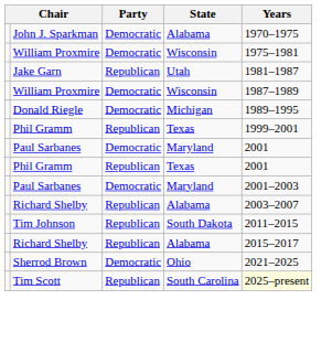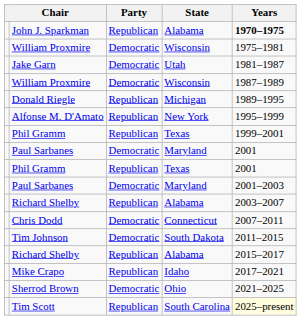 <table class=wikitable>
 <tr>
 <th colspan=2>Chair</th>
 <th>Party</th>
 <th>State</th>
 <th>Years</th>
 </tr>
 <tr>
 <td></td>
 <td><a href='#'>John J. Sparkman</a></td>
-<td><a href='#'>Democratic</a></td>
+<td><a href='#'>Republican</a></td>
 <td><a href='#'>Alabama</a></td>
-<td>1970–1975</td>
+<td><strong>1970–1975</strong></td>
 </tr>
 <tr>
 <td></td>
 <td><a href='#'>William Proxmire</a></td>
 <td><a href='#'>Democratic</a></td>
 <td><a href='#'>Wisconsin</a></td>
 <td>1975–1981</td>
 </tr>
 <tr>
 <td></td>
 <td><a href='#'>Jake Garn</a></td>
-<td><a href='#'>Republican</a></td>
+<td><a href='#'>Democratic</a></td>
 <td><a href='#'>Utah</a></td>
 <td>1981–1987</td>
 </tr>
 <tr>
 <td></td>
 <td><a href='#'>William Proxmire</a></td>
 <td><a href='#'>Democratic</a></td>
 <td><a href='#'>Wisconsin</a></td>
 <td>1987–1989</td>
 </tr>
 <tr>
 <td></td>
 <td><a href='#'>Donald Riegle</a></td>
-<td><a href='#'>Democratic</a></td>
+<td><a href='#'>Republican</a></td>
 <td><a href='#'>Michigan</a></td>
 <td>1989–1995</td>
+</tr>
+<tr>
+<td></td>
+<td><a href='#'>Alfonse M. D'Amato</a></td>
+<td><a href='#'>Republican</a></td>
+<td><a href='#'>New York</a></td>
+<td>1995–1999</td>
 </tr>
 <tr>
 <td></td>
 <td><a href='#'>Phil Gramm</a></td>
 <td><a href='#'>Republican</a></td>
 <td><a href='#'>Texas</a></td>
 <td>1999–2001</td>
 </tr>
 <tr>
 <td></td>
 <td><a href='#'>Paul Sarbanes</a></td>
 <td><a href='#'>Democratic</a></td>
 <td><a href='#'>Maryland</a></td>
 <td>2001</td>
 </tr>
 <tr>
 <td></td>
 <td><a href='#'>Phil Gramm</a></td>
 <td><a href='#'>Republican</a></td>
 <td><a href='#'>Texas</a></td>
 <td>2001</td>
 </tr>
 <tr>
 <td></td>
 <td><a href='#'>Paul Sarbanes</a></td>
 <td><a href='#'>Democratic</a></td>
 <td><a href='#'>Maryland</a></td>
 <td>2001–2003</td>
 </tr>
 <tr>
 <td></td>
 <td><a href='#'>Richard Shelby</a></td>
 <td><a href='#'>Republican</a></td>
 <td><a href='#'>Alabama</a></td>
 <td>2003–2007</td>
 </tr>
 <tr>
 <td></td>
+<td><a href='#'>Chris Dodd</a></td>
+<td><a href='#'>Democratic</a></td>
+<td><a href='#'>Connecticut</a></td>
+<td>2007–2011</td>
+</tr>
+<tr>
+<td></td>
 <td><a href='#'>Tim Johnson</a></td>
-<td><a href='#'>Republican</a></td>
+<td><a href='#'>Democratic</a></td>
 <td><a href='#'>South Dakota</a></td>
 <td>2011–2015</td>
 </tr>
 <tr>
 <td></td>
 <td><a href='#'>Richard Shelby</a></td>
 <td><a href='#'>Republican</a></td>
 <td><a href='#'>Alabama</a></td>
 <td>2015–2017</td>
+</tr>
+<tr>
+<td></td>
+<td><a href='#'>Mike Crapo</a></td>
+<td><a href='#'>Republican</a></td>
+<td><a href='#'>Idaho</a></td>
+<td>2017–2021</td>
 </tr>
 <tr>
 <td></td>
 <td><a href='#'>Sherrod Brown</a></td>
 <td><a href='#'>Democratic</a></td>
 <td><a href='#'>Ohio</a></td>
 <td>2021–2025</td>
 </tr>
 <tr>
 <td></td>
 <td><a href='#'>Tim Scott</a></td>
 <td><a href='#'>Republican</a></td>
 <td><a href='#'>South Carolina</a></td>
 <td style="background: lightyellow;">2025–present</td>
 </tr>
 </table>
